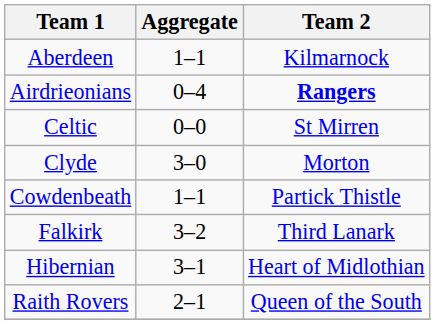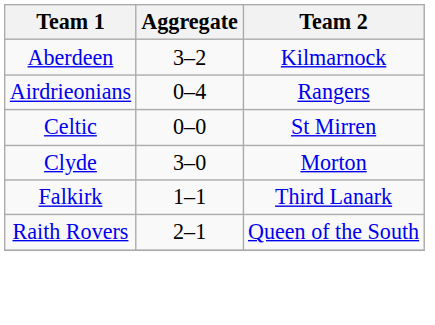 <table class="wikitable" style="text-align: center">
 <tr>
 <th>Team 1</th>
 <th>Aggregate</th>
 <th>Team 2</th>
 </tr>
 <tr>
 <td><a href='#'>Aberdeen</a></td>
-<td>1–1</td>
+<td>3–2</td>
 <td><a href='#'>Kilmarnock</a></td>
 </tr>
 <tr>
 <td><a href='#'>Airdrieonians</a></td>
 <td>0–4</td>
-<td><strong><a href='#'>Rangers</a></strong></td>
+<td><a href='#'>Rangers</a></td>
 </tr>
 <tr>
 <td><a href='#'>Celtic</a></td>
 <td>0–0</td>
 <td><a href='#'>St Mirren</a></td>
 </tr>
 <tr>
 <td><a href='#'>Clyde</a></td>
 <td>3–0</td>
 <td><a href='#'>Morton</a></td>
 </tr>
 <tr>
-<td><a href='#'>Cowdenbeath</a></td>
+<td><a href='#'>Falkirk</a></td>
 <td>1–1</td>
-<td><a href='#'>Partick Thistle</a></td>
-</tr>
-<tr>
-<td><a href='#'>Falkirk</a></td>
-<td>3–2</td>
 <td><a href='#'>Third Lanark</a></td>
-</tr>
-<tr>
-<td><a href='#'>Hibernian</a></td>
-<td>3–1</td>
-<td><a href='#'>Heart of Midlothian</a></td>
 </tr>
 <tr>
 <td><a href='#'>Raith Rovers</a></td>
 <td>2–1</td>
 <td><a href='#'>Queen of the South</a></td>
 </tr>
 <tr>
 </tr>
 </table>
